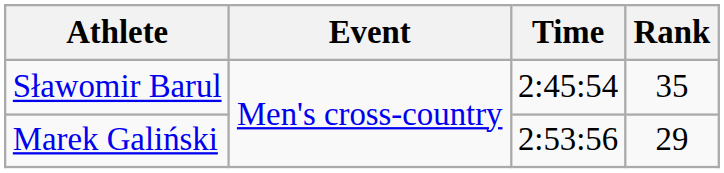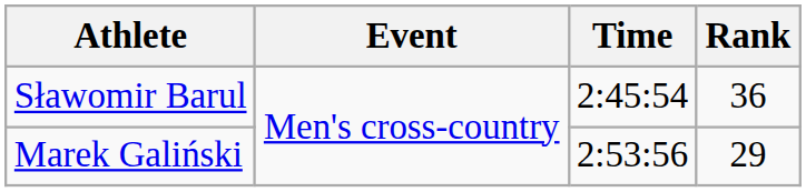 <table class=wikitable style="font-size:90%">
 <tr>
 <th>Athlete</th>
 <th>Event</th>
 <th>Time</th>
 <th>Rank</th>
 </tr>
 <tr align=center>
 <td align=left><a href='#'>Sławomir Barul</a></td>
 <td align=left rowspan=2><a href='#'>Men's cross-country</a></td>
 <td>2:45:54</td>
-<td>35</td>
+<td>36</td>
 </tr>
 <tr align=center>
 <td align=left><a href='#'>Marek Galiński</a></td>
 <td>2:53:56</td>
 <td>29</td>
 </tr>
 </table>
